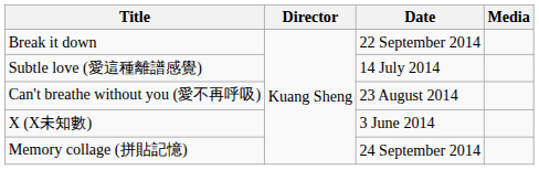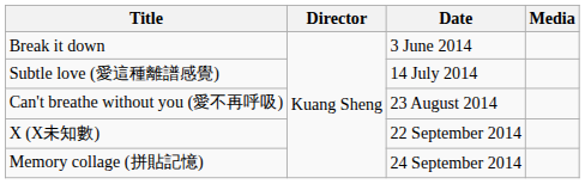 <table class="wikitable">
 <tr>
 <th>Title</th>
 <th>Director</th>
 <th>Date</th>
 <th>Media</th>
 </tr>
 <tr>
 <td>Break it down</td>
 <td rowspan="5">Kuang Sheng</td>
-<td>22 September 2014</td>
+<td>3 June 2014</td>
 <td><br></td>
 </tr>
 <tr>
 <td>Subtle love (愛這種離譜感覺)</td>
 <td>14 July 2014</td>
 <td></td>
 </tr>
 <tr>
 <td>Can't breathe without you (愛不再呼吸)</td>
 <td>23 August 2014</td>
 <td></td>
 </tr>
 <tr>
 <td>X (X未知數)</td>
-<td>3 June 2014</td>
+<td>22 September 2014</td>
 <td></td>
 </tr>
 <tr>
 <td>Memory collage (拼貼記憶)</td>
 <td>24 September 2014</td>
 <td></td>
 </tr>
 </table>
